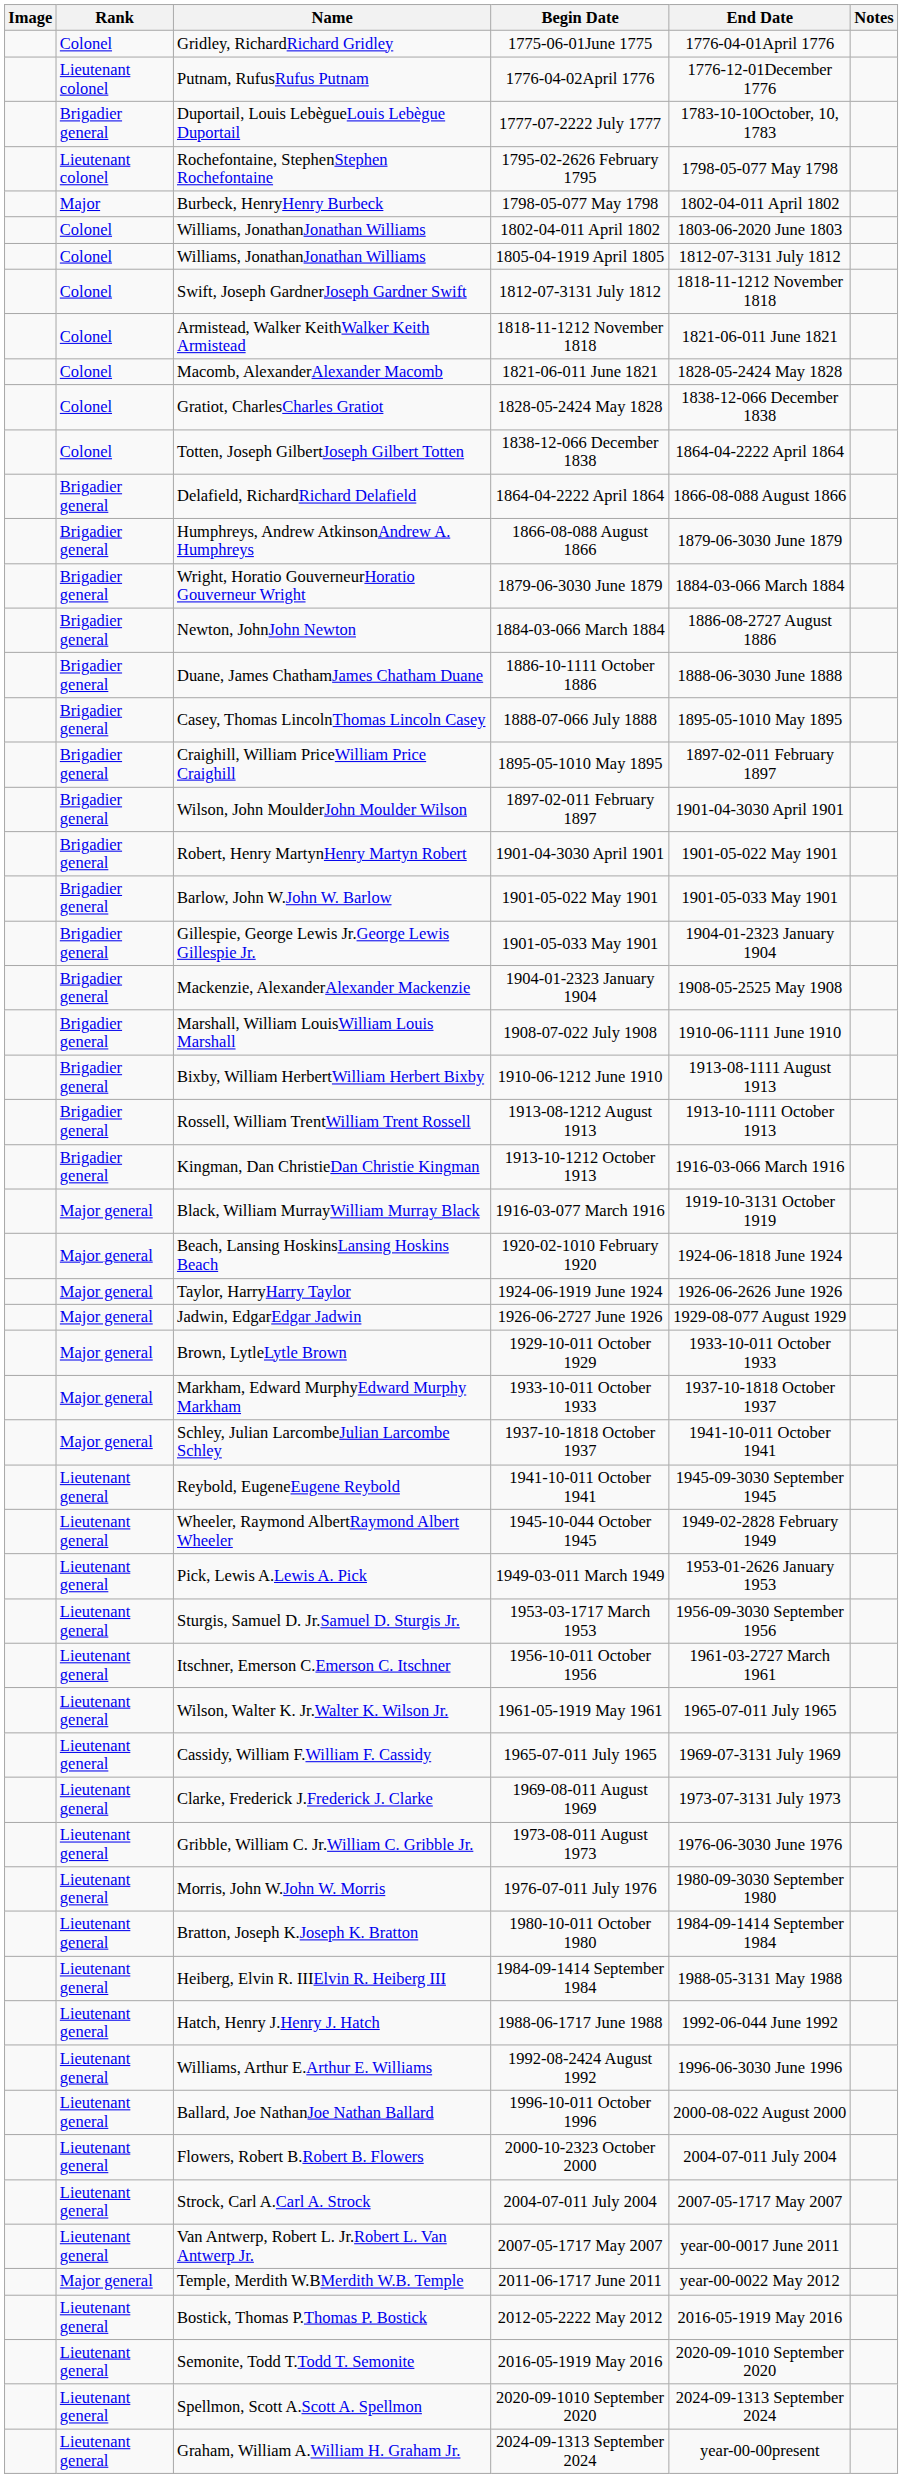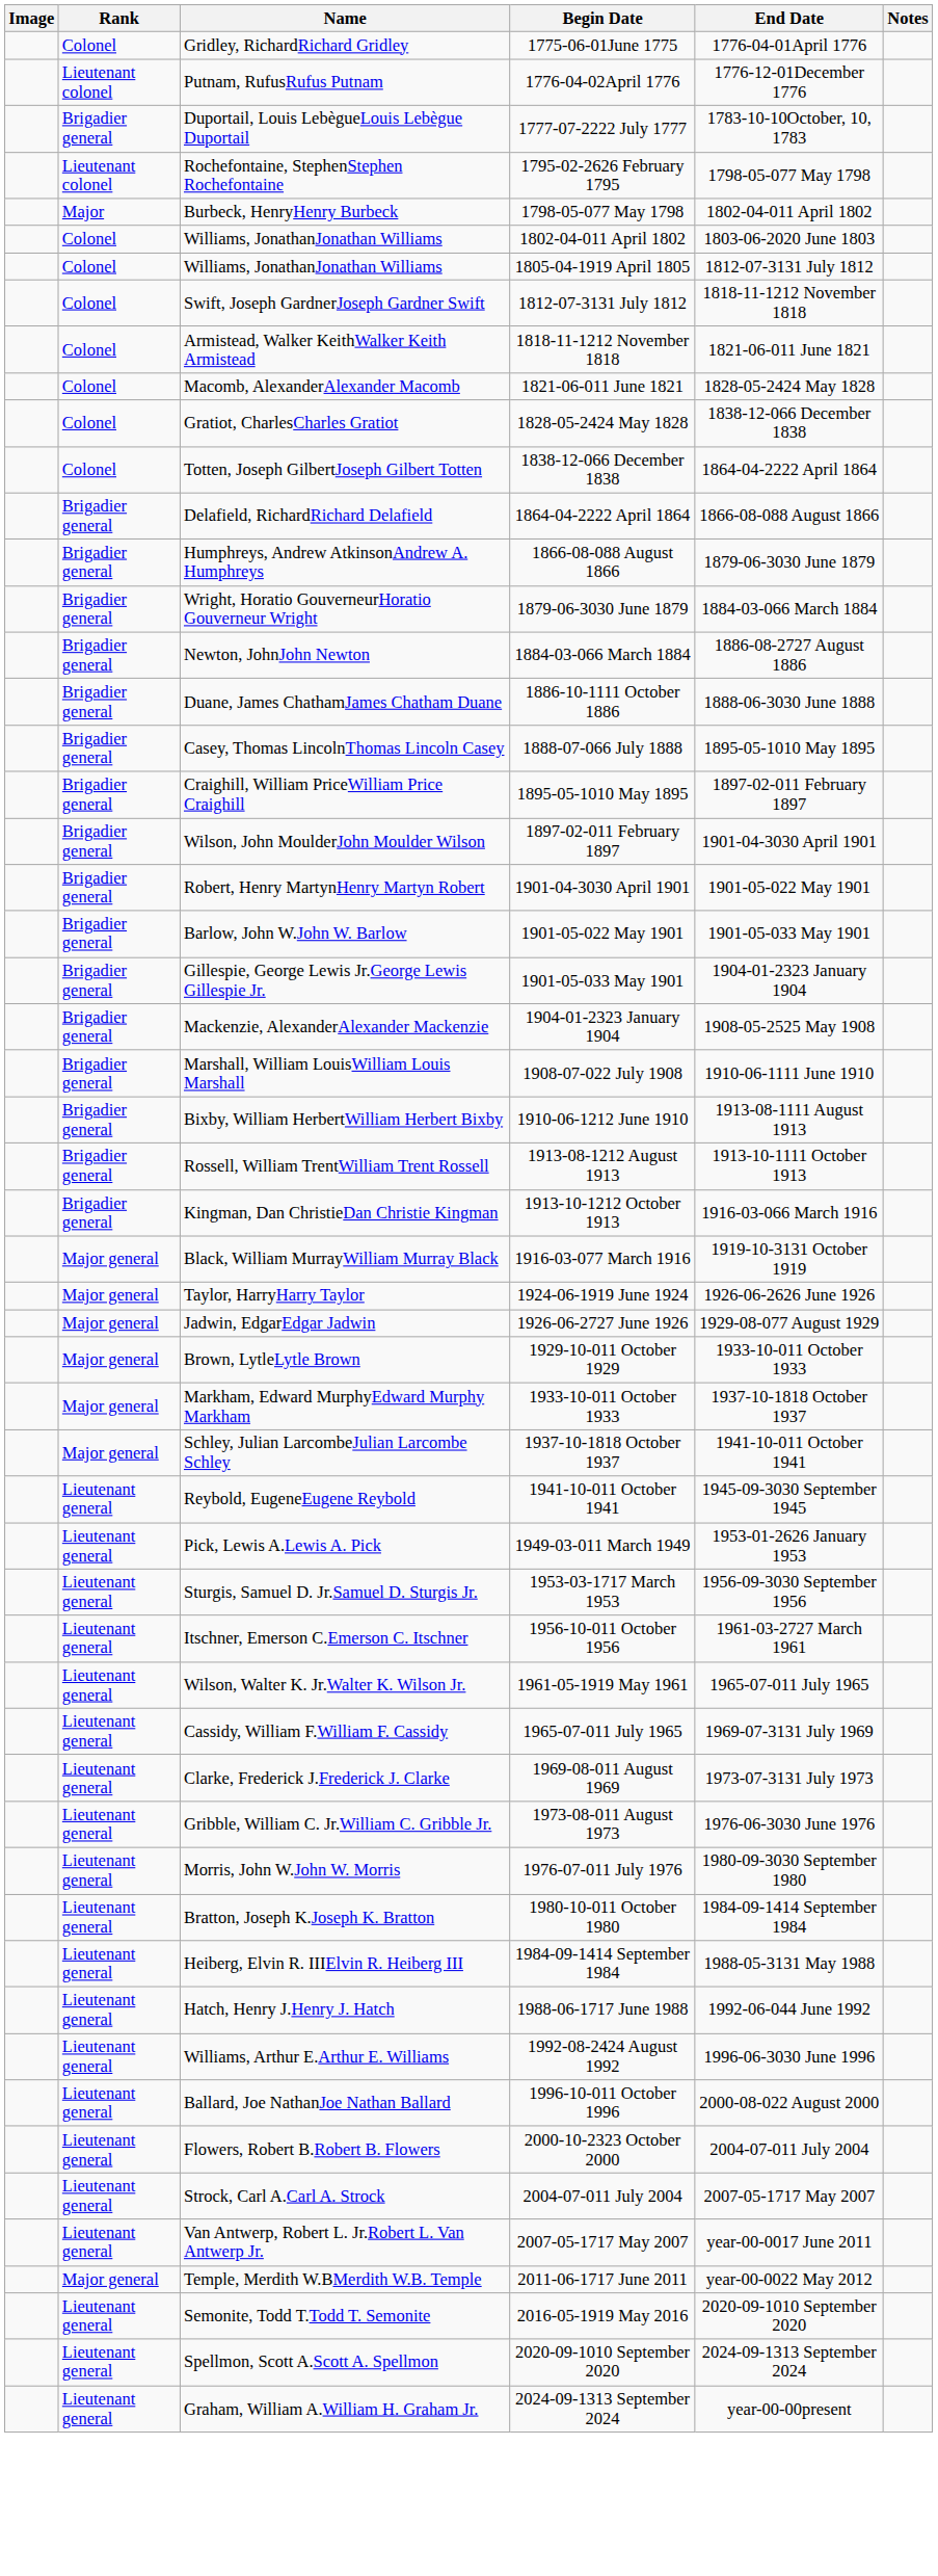 <table class="wikitable sortable">
 <tr>
 <th class=unsortable>Image</th>
 <th class=unsortable>Rank</th>
 <th>Name</th>
 <th>Begin Date</th>
 <th>End Date</th>
 <th class=unsortable>Notes</th>
 </tr>
 <tr>
 <td></td>
 <td><a href='#'>Colonel</a></td>
 <td><span>Gridley, Richard</span><a href='#'>Richard Gridley</a></td>
 <td align=center><span>1775-06-01</span>June 1775</td>
 <td align=center><span>1776-04-01</span>April 1776</td>
 <td></td>
 </tr>
 <tr>
 <td></td>
 <td><a href='#'>Lieutenant colonel</a></td>
 <td><span>Putnam, Rufus</span><a href='#'>Rufus Putnam</a></td>
 <td align=center><span>1776-04-02</span>April 1776</td>
 <td align=center><span>1776-12-01</span>December 1776</td>
 <td></td>
 </tr>
 <tr>
 <td></td>
 <td><a href='#'>Brigadier general</a></td>
 <td><span>Duportail, Louis Lebègue</span><a href='#'>Louis Lebègue Duportail</a></td>
 <td align=center><span>1777-07-22</span>22 July 1777</td>
 <td align=center><span>1783-10-10</span>October, 10, 1783</td>
 <td></td>
 </tr>
 <tr>
 <td></td>
 <td><a href='#'>Lieutenant colonel</a></td>
 <td><span>Rochefontaine, Stephen</span><a href='#'>Stephen Rochefontaine</a></td>
 <td align=center><span>1795-02-26</span>26 February 1795</td>
 <td align=center><span>1798-05-07</span>7 May 1798</td>
 <td></td>
 </tr>
 <tr>
 <td></td>
 <td><a href='#'>Major</a></td>
 <td><span>Burbeck, Henry</span><a href='#'>Henry Burbeck</a></td>
 <td align=center><span>1798-05-07</span>7 May 1798</td>
 <td align=center><span>1802-04-01</span>1 April 1802</td>
 <td></td>
 </tr>
 <tr>
 <td></td>
 <td><a href='#'>Colonel</a></td>
 <td><span>Williams, Jonathan</span><a href='#'>Jonathan Williams</a></td>
 <td align=center><span>1802-04-01</span>1 April 1802</td>
 <td align=center><span>1803-06-20</span>20 June 1803</td>
 <td></td>
 </tr>
 <tr>
 <td></td>
 <td><a href='#'>Colonel</a></td>
 <td><span>Williams, Jonathan</span><a href='#'>Jonathan Williams</a></td>
 <td align=center><span>1805-04-19</span>19 April 1805</td>
 <td align=center><span>1812-07-31</span>31 July 1812</td>
 <td></td>
 </tr>
 <tr>
 <td></td>
 <td><a href='#'>Colonel</a></td>
 <td><span>Swift, Joseph Gardner</span><a href='#'>Joseph Gardner Swift</a></td>
 <td align=center><span>1812-07-31</span>31 July 1812</td>
 <td align=center><span>1818-11-12</span>12 November 1818</td>
 <td></td>
 </tr>
 <tr>
 <td></td>
 <td><a href='#'>Colonel</a></td>
 <td><span>Armistead, Walker Keith</span><a href='#'>Walker Keith Armistead</a></td>
 <td align=center><span>1818-11-12</span>12 November 1818</td>
 <td align=center><span>1821-06-01</span>1 June 1821</td>
 <td></td>
 </tr>
 <tr>
 <td></td>
 <td><a href='#'>Colonel</a></td>
 <td><span>Macomb, Alexander</span><a href='#'>Alexander Macomb</a></td>
 <td align=center><span>1821-06-01</span>1 June 1821</td>
 <td align=center><span>1828-05-24</span>24 May 1828</td>
 <td></td>
 </tr>
 <tr>
 <td></td>
 <td><a href='#'>Colonel</a></td>
 <td><span>Gratiot, Charles</span><a href='#'>Charles Gratiot</a></td>
 <td align=center><span>1828-05-24</span>24 May 1828</td>
 <td align=center><span>1838-12-06</span>6 December 1838</td>
 <td></td>
 </tr>
 <tr>
 <td></td>
 <td><a href='#'>Colonel</a></td>
 <td><span>Totten, Joseph Gilbert</span><a href='#'>Joseph Gilbert Totten</a></td>
 <td align=center><span>1838-12-06</span>6 December 1838</td>
 <td align=center><span>1864-04-22</span>22 April 1864</td>
 <td></td>
 </tr>
 <tr>
 <td></td>
 <td><a href='#'>Brigadier general</a></td>
 <td><span>Delafield, Richard</span><a href='#'>Richard Delafield</a></td>
 <td align=center><span>1864-04-22</span>22 April 1864</td>
 <td align=center><span>1866-08-08</span>8 August 1866</td>
 <td></td>
 </tr>
 <tr>
 <td></td>
 <td><a href='#'>Brigadier general</a></td>
 <td><span>Humphreys, Andrew Atkinson</span><a href='#'>Andrew A. Humphreys</a></td>
 <td align=center><span>1866-08-08</span>8 August 1866</td>
 <td align=center><span>1879-06-30</span>30 June 1879</td>
 <td></td>
 </tr>
 <tr>
 <td></td>
 <td><a href='#'>Brigadier general</a></td>
 <td><span>Wright, Horatio Gouverneur</span><a href='#'>Horatio Gouverneur Wright</a></td>
 <td align=center><span>1879-06-30</span>30 June 1879</td>
 <td align=center><span>1884-03-06</span>6 March 1884</td>
 <td></td>
 </tr>
 <tr>
 <td></td>
 <td><a href='#'>Brigadier general</a></td>
 <td><span>Newton, John</span><a href='#'>John Newton</a></td>
 <td align=center><span>1884-03-06</span>6 March 1884</td>
 <td align=center><span>1886-08-27</span>27 August 1886</td>
 <td></td>
 </tr>
 <tr>
 <td></td>
 <td><a href='#'>Brigadier general</a></td>
 <td><span>Duane, James Chatham</span><a href='#'>James Chatham Duane</a></td>
 <td align=center><span>1886-10-11</span>11 October 1886</td>
 <td align=center><span>1888-06-30</span>30 June 1888</td>
 <td></td>
 </tr>
 <tr>
 <td></td>
 <td><a href='#'>Brigadier general</a></td>
 <td><span>Casey, Thomas Lincoln</span><a href='#'>Thomas Lincoln Casey</a></td>
 <td align=center><span>1888-07-06</span>6 July 1888</td>
 <td align=center><span>1895-05-10</span>10 May 1895</td>
 <td></td>
 </tr>
 <tr>
 <td></td>
 <td><a href='#'>Brigadier general</a></td>
 <td><span>Craighill, William Price</span><a href='#'>William Price Craighill</a></td>
 <td align=center><span>1895-05-10</span>10 May 1895</td>
 <td align=center><span>1897-02-01</span>1 February 1897</td>
 <td></td>
 </tr>
 <tr>
 <td></td>
 <td><a href='#'>Brigadier general</a></td>
 <td><span>Wilson, John Moulder</span><a href='#'>John Moulder Wilson</a></td>
 <td align=center><span>1897-02-01</span>1 February 1897</td>
 <td align=center><span>1901-04-30</span>30 April 1901</td>
 <td></td>
 </tr>
 <tr>
 <td></td>
 <td><a href='#'>Brigadier general</a></td>
 <td><span>Robert, Henry Martyn</span><a href='#'>Henry Martyn Robert</a></td>
 <td align=center><span>1901-04-30</span>30 April 1901</td>
 <td align=center><span>1901-05-02</span>2 May 1901</td>
 <td></td>
 </tr>
 <tr>
 <td></td>
 <td><a href='#'>Brigadier general</a></td>
 <td><span>Barlow, John W.</span><a href='#'>John W. Barlow</a></td>
 <td align=center><span>1901-05-02</span>2 May 1901</td>
 <td align=center><span>1901-05-03</span>3 May 1901</td>
 <td></td>
 </tr>
 <tr>
 <td></td>
 <td><a href='#'>Brigadier general</a></td>
 <td><span>Gillespie, George Lewis Jr.</span><a href='#'>George Lewis Gillespie Jr.</a></td>
 <td align=center><span>1901-05-03</span>3 May 1901</td>
 <td align=center><span>1904-01-23</span>23 January 1904</td>
 <td></td>
 </tr>
 <tr>
 <td></td>
 <td><a href='#'>Brigadier general</a></td>
 <td><span>Mackenzie, Alexander</span><a href='#'>Alexander Mackenzie</a></td>
 <td align=center><span>1904-01-23</span>23 January 1904</td>
 <td align=center><span>1908-05-25</span>25 May 1908</td>
 <td></td>
 </tr>
 <tr>
 <td></td>
 <td><a href='#'>Brigadier general</a></td>
 <td><span>Marshall, William Louis</span><a href='#'>William Louis Marshall</a></td>
 <td align=center><span>1908-07-02</span>2 July 1908</td>
 <td align=center><span>1910-06-11</span>11 June 1910</td>
 <td></td>
 </tr>
 <tr>
 <td></td>
 <td><a href='#'>Brigadier general</a></td>
 <td><span>Bixby, William Herbert</span><a href='#'>William Herbert Bixby</a></td>
 <td align=center><span>1910-06-12</span>12 June 1910</td>
 <td align=center><span>1913-08-11</span>11 August 1913</td>
 <td></td>
 </tr>
 <tr>
 <td></td>
 <td><a href='#'>Brigadier general</a></td>
 <td><span>Rossell, William Trent</span><a href='#'>William Trent Rossell</a></td>
 <td align=center><span>1913-08-12</span>12 August 1913</td>
 <td align=center><span>1913-10-11</span>11 October 1913</td>
 <td></td>
 </tr>
 <tr>
 <td></td>
 <td><a href='#'>Brigadier general</a></td>
 <td><span>Kingman, Dan Christie</span><a href='#'>Dan Christie Kingman</a></td>
 <td align=center><span>1913-10-12</span>12 October 1913</td>
 <td align=center><span>1916-03-06</span>6 March 1916</td>
 <td></td>
 </tr>
 <tr>
 <td></td>
 <td><a href='#'>Major general</a></td>
 <td><span>Black, William Murray</span><a href='#'>William Murray Black</a></td>
 <td align=center><span>1916-03-07</span>7 March 1916</td>
 <td align=center><span>1919-10-31</span>31 October 1919</td>
 <td></td>
 </tr>
 <tr>
 <td></td>
 <td><a href='#'>Major general</a></td>
-<td><span>Beach, Lansing Hoskins</span><a href='#'>Lansing Hoskins Beach</a></td>
-<td align=center><span>1920-02-10</span>10 February 1920</td>
-<td align=center><span>1924-06-18</span>18 June 1924</td>
-<td></td>
-</tr>
-<tr>
-<td></td>
-<td><a href='#'>Major general</a></td>
 <td><span>Taylor, Harry</span><a href='#'>Harry Taylor</a></td>
 <td align=center><span>1924-06-19</span>19 June 1924</td>
 <td align=center><span>1926-06-26</span>26 June 1926</td>
 <td></td>
 </tr>
 <tr>
 <td></td>
 <td><a href='#'>Major general</a></td>
 <td><span>Jadwin, Edgar</span><a href='#'>Edgar Jadwin</a></td>
 <td align=center><span>1926-06-27</span>27 June 1926</td>
 <td align=center><span>1929-08-07</span>7 August 1929</td>
 <td></td>
 </tr>
 <tr>
 <td></td>
 <td><a href='#'>Major general</a></td>
 <td><span>Brown, Lytle</span><a href='#'>Lytle Brown</a></td>
 <td align=center><span>1929-10-01</span>1 October 1929</td>
 <td align=center><span>1933-10-01</span>1 October 1933</td>
 <td></td>
 </tr>
 <tr>
 <td></td>
 <td><a href='#'>Major general</a></td>
 <td><span>Markham, Edward Murphy</span><a href='#'>Edward Murphy Markham</a></td>
 <td align=center><span>1933-10-01</span>1 October 1933</td>
 <td align=center><span>1937-10-18</span>18 October 1937</td>
 <td></td>
 </tr>
 <tr>
 <td></td>
 <td><a href='#'>Major general</a></td>
 <td><span>Schley, Julian Larcombe</span><a href='#'>Julian Larcombe Schley</a></td>
 <td align=center><span>1937-10-18</span>18 October 1937</td>
 <td align=center><span>1941-10-01</span>1 October 1941</td>
 <td></td>
 </tr>
 <tr>
 <td></td>
 <td><a href='#'>Lieutenant general</a></td>
 <td><span>Reybold, Eugene</span><a href='#'>Eugene Reybold</a></td>
 <td align=center><span>1941-10-01</span>1 October 1941</td>
 <td align=center><span>1945-09-30</span>30 September 1945</td>
-<td></td>
-</tr>
-<tr>
-<td></td>
-<td><a href='#'>Lieutenant general</a></td>
-<td><span>Wheeler, Raymond Albert</span><a href='#'>Raymond Albert Wheeler</a></td>
-<td align=center><span>1945-10-04</span>4 October 1945</td>
-<td align=center><span>1949-02-28</span>28 February 1949</td>
 <td></td>
 </tr>
 <tr>
 <td></td>
 <td><a href='#'>Lieutenant general</a></td>
 <td><span>Pick, Lewis A.</span><a href='#'>Lewis A. Pick</a></td>
 <td align=center><span>1949-03-01</span>1 March 1949</td>
 <td align=center><span>1953-01-26</span>26 January 1953</td>
 <td></td>
 </tr>
 <tr>
 <td></td>
 <td><a href='#'>Lieutenant general</a></td>
 <td><span>Sturgis, Samuel D. Jr.</span><a href='#'>Samuel D. Sturgis Jr.</a></td>
 <td align=center><span>1953-03-17</span>17 March 1953</td>
 <td align=center><span>1956-09-30</span>30 September 1956</td>
 <td></td>
 </tr>
 <tr>
 <td></td>
 <td><a href='#'>Lieutenant general</a></td>
 <td><span>Itschner, Emerson C.</span><a href='#'>Emerson C. Itschner</a></td>
 <td align=center><span>1956-10-01</span>1 October 1956</td>
 <td align=center><span>1961-03-27</span>27 March 1961</td>
 <td></td>
 </tr>
 <tr>
 <td></td>
 <td><a href='#'>Lieutenant general</a></td>
 <td><span>Wilson, Walter K. Jr.</span><a href='#'>Walter K. Wilson Jr.</a></td>
 <td align=center><span>1961-05-19</span>19 May 1961</td>
 <td align=center><span>1965-07-01</span>1 July 1965</td>
 <td></td>
 </tr>
 <tr>
 <td></td>
 <td><a href='#'>Lieutenant general</a></td>
 <td><span>Cassidy, William F.</span><a href='#'>William F. Cassidy</a></td>
 <td align=center><span>1965-07-01</span>1 July 1965</td>
 <td align=center><span>1969-07-31</span>31 July 1969</td>
 <td></td>
 </tr>
 <tr>
 <td></td>
 <td><a href='#'>Lieutenant general</a></td>
 <td><span>Clarke, Frederick J.</span><a href='#'>Frederick J. Clarke</a></td>
 <td align=center><span>1969-08-01</span>1 August 1969</td>
 <td align=center><span>1973-07-31</span>31 July 1973</td>
 <td></td>
 </tr>
 <tr>
 <td></td>
 <td><a href='#'>Lieutenant general</a></td>
 <td><span>Gribble, William C. Jr.</span><a href='#'>William C. Gribble Jr.</a></td>
 <td align=center><span>1973-08-01</span>1 August 1973</td>
 <td align=center><span>1976-06-30</span>30 June 1976</td>
 <td></td>
 </tr>
 <tr>
 <td></td>
 <td><a href='#'>Lieutenant general</a></td>
 <td><span>Morris, John W.</span><a href='#'>John W. Morris</a></td>
 <td align=center><span>1976-07-01</span>1 July 1976</td>
 <td align=center><span>1980-09-30</span>30 September 1980</td>
 <td></td>
 </tr>
 <tr>
 <td></td>
 <td><a href='#'>Lieutenant general</a></td>
 <td><span>Bratton, Joseph K.</span><a href='#'>Joseph K. Bratton</a></td>
 <td align=center><span>1980-10-01</span>1 October 1980</td>
 <td align=center><span>1984-09-14</span>14 September 1984</td>
 <td></td>
 </tr>
 <tr>
 <td></td>
 <td><a href='#'>Lieutenant general</a></td>
 <td><span>Heiberg, Elvin R. III</span><a href='#'>Elvin R. Heiberg III</a></td>
 <td align=center><span>1984-09-14</span>14 September 1984</td>
 <td align=center><span>1988-05-31</span>31 May 1988</td>
 <td></td>
 </tr>
 <tr>
 <td></td>
 <td><a href='#'>Lieutenant general</a></td>
 <td><span>Hatch, Henry J.</span><a href='#'>Henry J. Hatch</a></td>
 <td align=center><span>1988-06-17</span>17 June 1988</td>
 <td align=center><span>1992-06-04</span>4 June 1992</td>
 <td></td>
 </tr>
 <tr>
 <td></td>
 <td><a href='#'>Lieutenant general</a></td>
 <td><span>Williams, Arthur E.</span><a href='#'>Arthur E. Williams</a></td>
 <td align=center><span>1992-08-24</span>24 August 1992</td>
 <td align=center><span>1996-06-30</span>30 June 1996</td>
 <td></td>
 </tr>
 <tr>
 <td></td>
 <td><a href='#'>Lieutenant general</a></td>
 <td><span>Ballard, Joe Nathan</span><a href='#'>Joe Nathan Ballard</a></td>
 <td align=center><span>1996-10-01</span>1 October 1996</td>
 <td align=center><span>2000-08-02</span>2 August 2000</td>
 <td></td>
 </tr>
 <tr>
 <td></td>
 <td><a href='#'>Lieutenant general</a></td>
 <td><span>Flowers, Robert B.</span><a href='#'>Robert B. Flowers</a></td>
 <td align=center><span>2000-10-23</span>23 October 2000</td>
 <td align=center><span>2004-07-01</span>1 July 2004</td>
 <td></td>
 </tr>
 <tr>
 <td></td>
 <td><a href='#'>Lieutenant general</a></td>
 <td><span>Strock, Carl A.</span><a href='#'>Carl A. Strock</a></td>
 <td align=center><span>2004-07-01</span>1 July 2004</td>
 <td align=center><span>2007-05-17</span>17 May 2007</td>
 <td></td>
 </tr>
 <tr>
 <td></td>
 <td><a href='#'>Lieutenant general</a></td>
 <td><span>Van Antwerp, Robert L. Jr.</span><a href='#'>Robert L. Van Antwerp Jr.</a></td>
 <td align=center><span>2007-05-17</span>17 May 2007</td>
 <td align=center><span>year-00-00</span>17 June 2011</td>
 <td></td>
 </tr>
 <tr>
 <td></td>
 <td><a href='#'>Major general</a></td>
 <td><span>Temple, Merdith W.B</span><a href='#'>Merdith W.B. Temple</a></td>
 <td align=center><span>2011-06-17</span>17 June 2011</td>
 <td align=center><span>year-00-00</span>22 May 2012</td>
 <td></td>
 </tr>
 <tr>
 <td></td>
 <td><a href='#'>Lieutenant general</a></td>
-<td><span>Bostick, Thomas P.</span><a href='#'>Thomas P. Bostick</a></td>
-<td align=center><span>2012-05-22</span>22 May 2012</td>
-<td align=center><span>2016-05-19</span>19 May 2016</td>
-<td></td>
-</tr>
-<tr>
-<td></td>
-<td><a href='#'>Lieutenant general</a></td>
 <td><span>Semonite, Todd T.</span><a href='#'>Todd T. Semonite</a></td>
 <td align=center><span>2016-05-19</span>19 May 2016</td>
 <td align=center><span>2020-09-10</span>10 September 2020</td>
 <td></td>
 </tr>
 <tr>
 <td></td>
 <td><a href='#'>Lieutenant general</a></td>
 <td><span>Spellmon, Scott A.</span><a href='#'>Scott A. Spellmon</a></td>
 <td align=center><span>2020-09-10</span>10 September 2020</td>
 <td align=center><span>2024-09-13</span>13 September 2024</td>
 <td></td>
 </tr>
 <tr>
 <td></td>
 <td><a href='#'>Lieutenant general</a></td>
 <td><span>Graham, William A.</span><a href='#'>William H. Graham Jr.</a></td>
 <td align=center><span>2024-09-13</span>13 September 2024</td>
 <td align=center><span>year-00-00</span>present</td>
 <td></td>
 </tr>
 </table>
